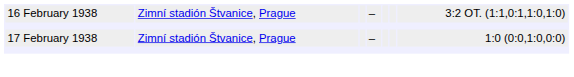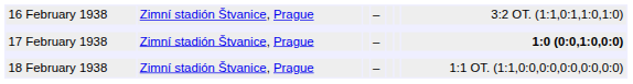 <table cellspacing="2" border="0" cellpadding="3" bgcolor="#EFEFFF" width="90%">
 <tr>
 <td bgcolor="#EEEEEE">16 February 1938</td>
 <td bgcolor="#EEEEEE"><a href='#'>Zimní stadión Štvanice</a>, <a href='#'>Prague</a></td>
 <td bgcolor="#EEEEEE"><strong></strong></td>
 <td bgcolor="#EEEEEE">–</td>
 <td bgcolor="#EEEEEE"></td>
 <td bgcolor="#EEEEEE"></td>
 <td bgcolor="#EEEEEE" align="right">3:2 OT. (1:1,0:1,1:0,1:0)</td>
 </tr>
 <tr>
 <td></td>
 </tr>
 <tr>
 <td bgcolor="#EEEEEE">17 February 1938</td>
 <td bgcolor="#EEEEEE"><a href='#'>Zimní stadión Štvanice</a>, <a href='#'>Prague</a></td>
 <td bgcolor="#EEEEEE"><strong></strong></td>
 <td bgcolor="#EEEEEE">–</td>
 <td bgcolor="#EEEEEE"></td>
 <td bgcolor="#EEEEEE"></td>
-<td bgcolor="#EEEEEE" align="right">1:0 (0:0,1:0,0:0)</td>
+<td bgcolor="#EEEEEE" align="right"><strong>1:0 (0:0,1:0,0:0)</strong></td>
 </tr>
 <tr>
 <td></td>
 </tr>
+<tr>
+<td bgcolor="#EEEEEE">18 February 1938</td>
+<td bgcolor="#EEEEEE"><a href='#'>Zimní stadión Štvanice</a>, <a href='#'>Prague</a></td>
+<td bgcolor="#EEEEEE"></td>
+<td bgcolor="#EEEEEE">–</td>
+<td bgcolor="#EEEEEE"></td>
+<td bgcolor="#EEEEEE"></td>
+<td bgcolor="#EEEEEE" align="right">1:1 OT. (1:1,0:0,0:0,0:0,0:0,0:0)</td>
+</tr>
 </table>
